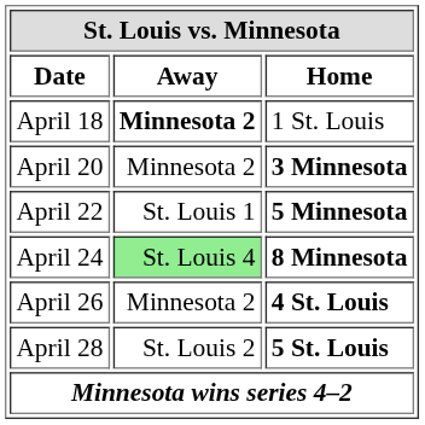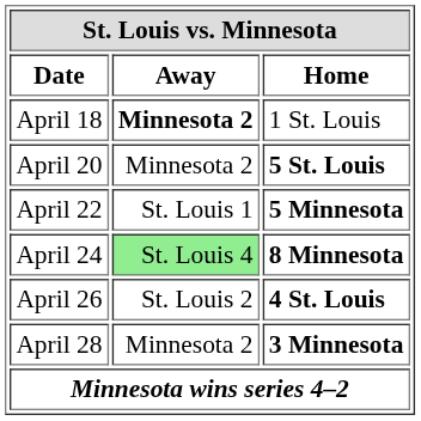 <table cellpadding="3" border="1">
 <tr>
 <th bgcolor="#DDDDDD" colspan="4">St. Louis vs. Minnesota</th>
 </tr>
 <tr>
 <th>Date</th>
 <th>Away</th>
 <th>Home</th>
 </tr>
 <tr>
 <td>April 18</td>
 <td align="right"><strong>Minnesota 2</strong></td>
 <td>1 St. Louis</td>
 </tr>
 <tr>
 <td>April 20</td>
 <td align="right">Minnesota 2</td>
-<td><strong>3 Minnesota</strong></td>
+<td><strong>5 St. Louis</strong></td>
 </tr>
 <tr>
 <td>April 22</td>
 <td align="right">St. Louis 1</td>
 <td><strong>5 Minnesota</strong></td>
 </tr>
 <tr>
 <td>April 24</td>
 <td align="right" style="background: lightgreen;">St. Louis 4</td>
 <td><strong>8 Minnesota</strong></td>
 </tr>
 <tr>
 <td>April 26</td>
-<td align="right">Minnesota 2</td>
+<td align="right">St. Louis 2</td>
 <td><strong>4 St. Louis</strong></td>
 </tr>
 <tr>
 <td>April 28</td>
-<td align="right">St. Louis 2</td>
-<td><strong>5 St. Louis</strong></td>
+<td align="right">Minnesota 2</td>
+<td><strong>3 Minnesota</strong></td>
 </tr>
 <tr>
 <td align="center" colspan="4"><strong><em>Minnesota wins series 4–2</em></strong></td>
 </tr>
 </table>
